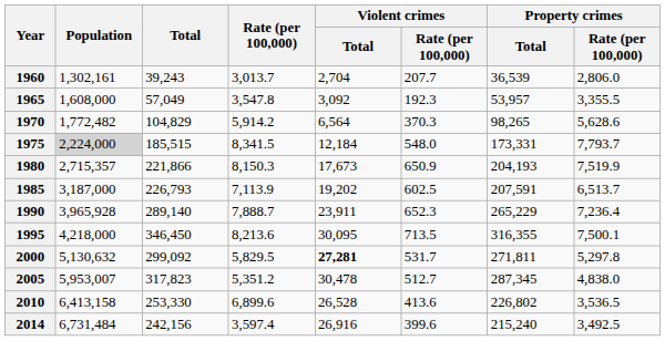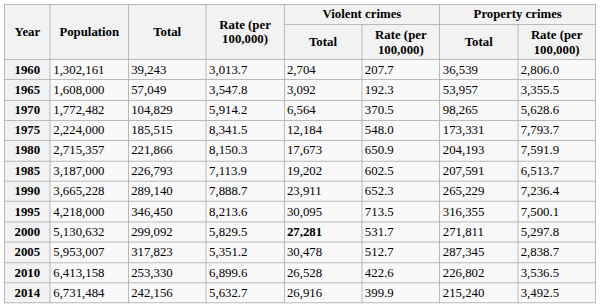 <table class="wikitable">
 <tr>
 <th width=50px rowspan=2>Year</th>
 <th width=90px rowspan=2>Population</th>
 <th width=90px rowspan=2>Total</th>
 <th width=90px rowspan=2>Rate (per 100,000)</th>
 <th width=90px colspan=2>Violent crimes</th>
 <th width=90px colspan=2>Property crimes</th>
 </tr>
 <tr>
 <th width=90px>Total</th>
 <th width=90px>Rate (per 100,000)</th>
 <th width=90px>Total</th>
 <th width=90px>Rate (per 100,000)</th>
 </tr>
 <tr>
 <th>1960</th>
 <td>1,302,161</td>
 <td>39,243</td>
 <td>3,013.7</td>
 <td>2,704</td>
 <td>207.7</td>
 <td>36,539</td>
 <td>2,806.0</td>
 </tr>
 <tr>
 <th>1965</th>
 <td>1,608,000</td>
 <td>57,049</td>
 <td>3,547.8</td>
 <td>3,092</td>
 <td>192.3</td>
 <td>53,957</td>
 <td>3,355.5</td>
 </tr>
 <tr>
 <th>1970</th>
 <td>1,772,482</td>
 <td>104,829</td>
 <td>5,914.2</td>
 <td>6,564</td>
-<td>370.3</td>
+<td>370.5</td>
 <td>98,265</td>
 <td>5,628.6</td>
 </tr>
 <tr>
 <th>1975</th>
-<td style="background: lightgrey;">2,224,000</td>
+<td>2,224,000</td>
 <td>185,515</td>
 <td>8,341.5</td>
 <td>12,184</td>
 <td>548.0</td>
 <td>173,331</td>
 <td>7,793.7</td>
 </tr>
 <tr>
 <th>1980</th>
 <td>2,715,357</td>
 <td>221,866</td>
 <td>8,150.3</td>
 <td>17,673</td>
 <td>650.9</td>
 <td>204,193</td>
-<td>7,519.9</td>
+<td>7,591.9</td>
 </tr>
 <tr>
 <th>1985</th>
 <td>3,187,000</td>
 <td>226,793</td>
 <td>7,113.9</td>
 <td>19,202</td>
 <td>602.5</td>
 <td>207,591</td>
 <td>6,513.7</td>
 </tr>
 <tr>
 <th>1990</th>
-<td>3,965,928</td>
+<td>3,665,228</td>
 <td>289,140</td>
 <td>7,888.7</td>
 <td>23,911</td>
 <td>652.3</td>
 <td>265,229</td>
 <td>7,236.4</td>
 </tr>
 <tr>
 <th>1995</th>
 <td>4,218,000</td>
 <td>346,450</td>
 <td>8,213.6</td>
 <td>30,095</td>
 <td>713.5</td>
 <td>316,355</td>
 <td>7,500.1</td>
 </tr>
 <tr>
 <th>2000</th>
 <td>5,130,632</td>
 <td>299,092</td>
 <td>5,829.5</td>
 <td><strong>27,281</strong></td>
 <td>531.7</td>
 <td>271,811</td>
 <td>5,297.8</td>
 </tr>
 <tr>
 <th>2005</th>
 <td>5,953,007</td>
 <td>317,823</td>
 <td>5,351.2</td>
 <td>30,478</td>
 <td>512.7</td>
 <td>287,345</td>
-<td>4,838.0</td>
+<td>2,838.7</td>
 </tr>
 <tr>
 <th>2010</th>
 <td>6,413,158</td>
 <td>253,330</td>
 <td>6,899.6</td>
 <td>26,528</td>
-<td>413.6</td>
+<td>422.6</td>
 <td>226,802</td>
 <td>3,536.5</td>
 </tr>
 <tr>
 <th>2014</th>
 <td>6,731,484</td>
 <td>242,156</td>
-<td>3,597.4</td>
+<td>5,632.7</td>
 <td>26,916</td>
-<td>399.6</td>
+<td>399.9</td>
 <td>215,240</td>
 <td>3,492.5</td>
 </tr>
 </table>
